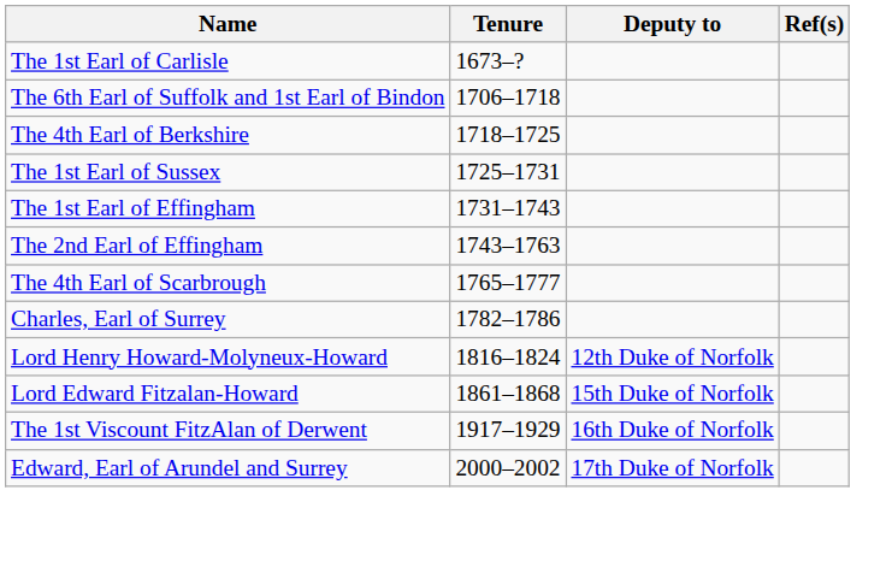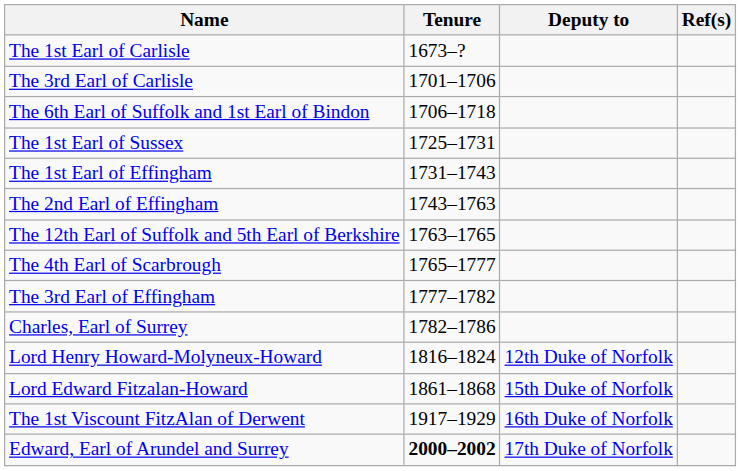 <table class="wikitable">
 <tr>
 <th>Name</th>
 <th style="text-align: center;">Tenure</th>
 <th>Deputy to</th>
 <th style="text-align: center;">Ref(s)</th>
 </tr>
 <tr>
 <td><a href='#'>The 1st Earl of Carlisle</a></td>
 <td>1673–?</td>
 <td></td>
 <td></td>
 </tr>
 <tr>
-<td><a href='#'>The 6th Earl of Suffolk and 1st Earl of Bindon</a></td>
-<td>1706–1718</td>
+<td><a href='#'>The 3rd Earl of Carlisle</a></td>
+<td>1701–1706</td>
 <td></td>
 <td></td>
 </tr>
 <tr>
-<td><a href='#'>The 4th Earl of Berkshire</a></td>
-<td>1718–1725</td>
+<td><a href='#'>The 6th Earl of Suffolk and 1st Earl of Bindon</a></td>
+<td>1706–1718</td>
 <td></td>
 <td></td>
 </tr>
 <tr>
 <td><a href='#'>The 1st Earl of Sussex</a></td>
 <td>1725–1731</td>
 <td></td>
 <td></td>
 </tr>
 <tr>
 <td><a href='#'>The 1st Earl of Effingham</a></td>
 <td>1731–1743</td>
 <td></td>
 <td></td>
 </tr>
 <tr>
 <td><a href='#'>The 2nd Earl of Effingham</a></td>
 <td>1743–1763</td>
 <td></td>
 <td></td>
 </tr>
 <tr>
+<td><a href='#'>The 12th Earl of Suffolk and 5th Earl of Berkshire</a></td>
+<td>1763–1765</td>
+<td></td>
+<td></td>
+</tr>
+<tr>
 <td><a href='#'>The 4th Earl of Scarbrough</a></td>
 <td>1765–1777</td>
+<td></td>
+<td></td>
+</tr>
+<tr>
+<td><a href='#'>The 3rd Earl of Effingham</a></td>
+<td>1777–1782</td>
 <td></td>
 <td></td>
 </tr>
 <tr>
 <td><a href='#'>Charles, Earl of Surrey</a></td>
 <td>1782–1786</td>
 <td></td>
 <td></td>
 </tr>
 <tr>
 <td><a href='#'>Lord Henry Howard-Molyneux-Howard</a></td>
 <td>1816–1824</td>
 <td><a href='#'>12th Duke of Norfolk</a></td>
 <td></td>
 </tr>
 <tr>
 <td><a href='#'>Lord Edward Fitzalan-Howard</a></td>
 <td>1861–1868</td>
 <td><a href='#'>15th Duke of Norfolk</a></td>
 <td></td>
 </tr>
 <tr>
 <td><a href='#'>The 1st Viscount FitzAlan of Derwent</a></td>
 <td>1917–1929</td>
 <td><a href='#'>16th Duke of Norfolk</a></td>
 <td></td>
 </tr>
 <tr>
 <td><a href='#'>Edward, Earl of Arundel and Surrey</a></td>
-<td>2000–2002</td>
+<td><strong>2000–2002</strong></td>
 <td><a href='#'>17th Duke of Norfolk</a></td>
 <td></td>
 </tr>
 </table>
